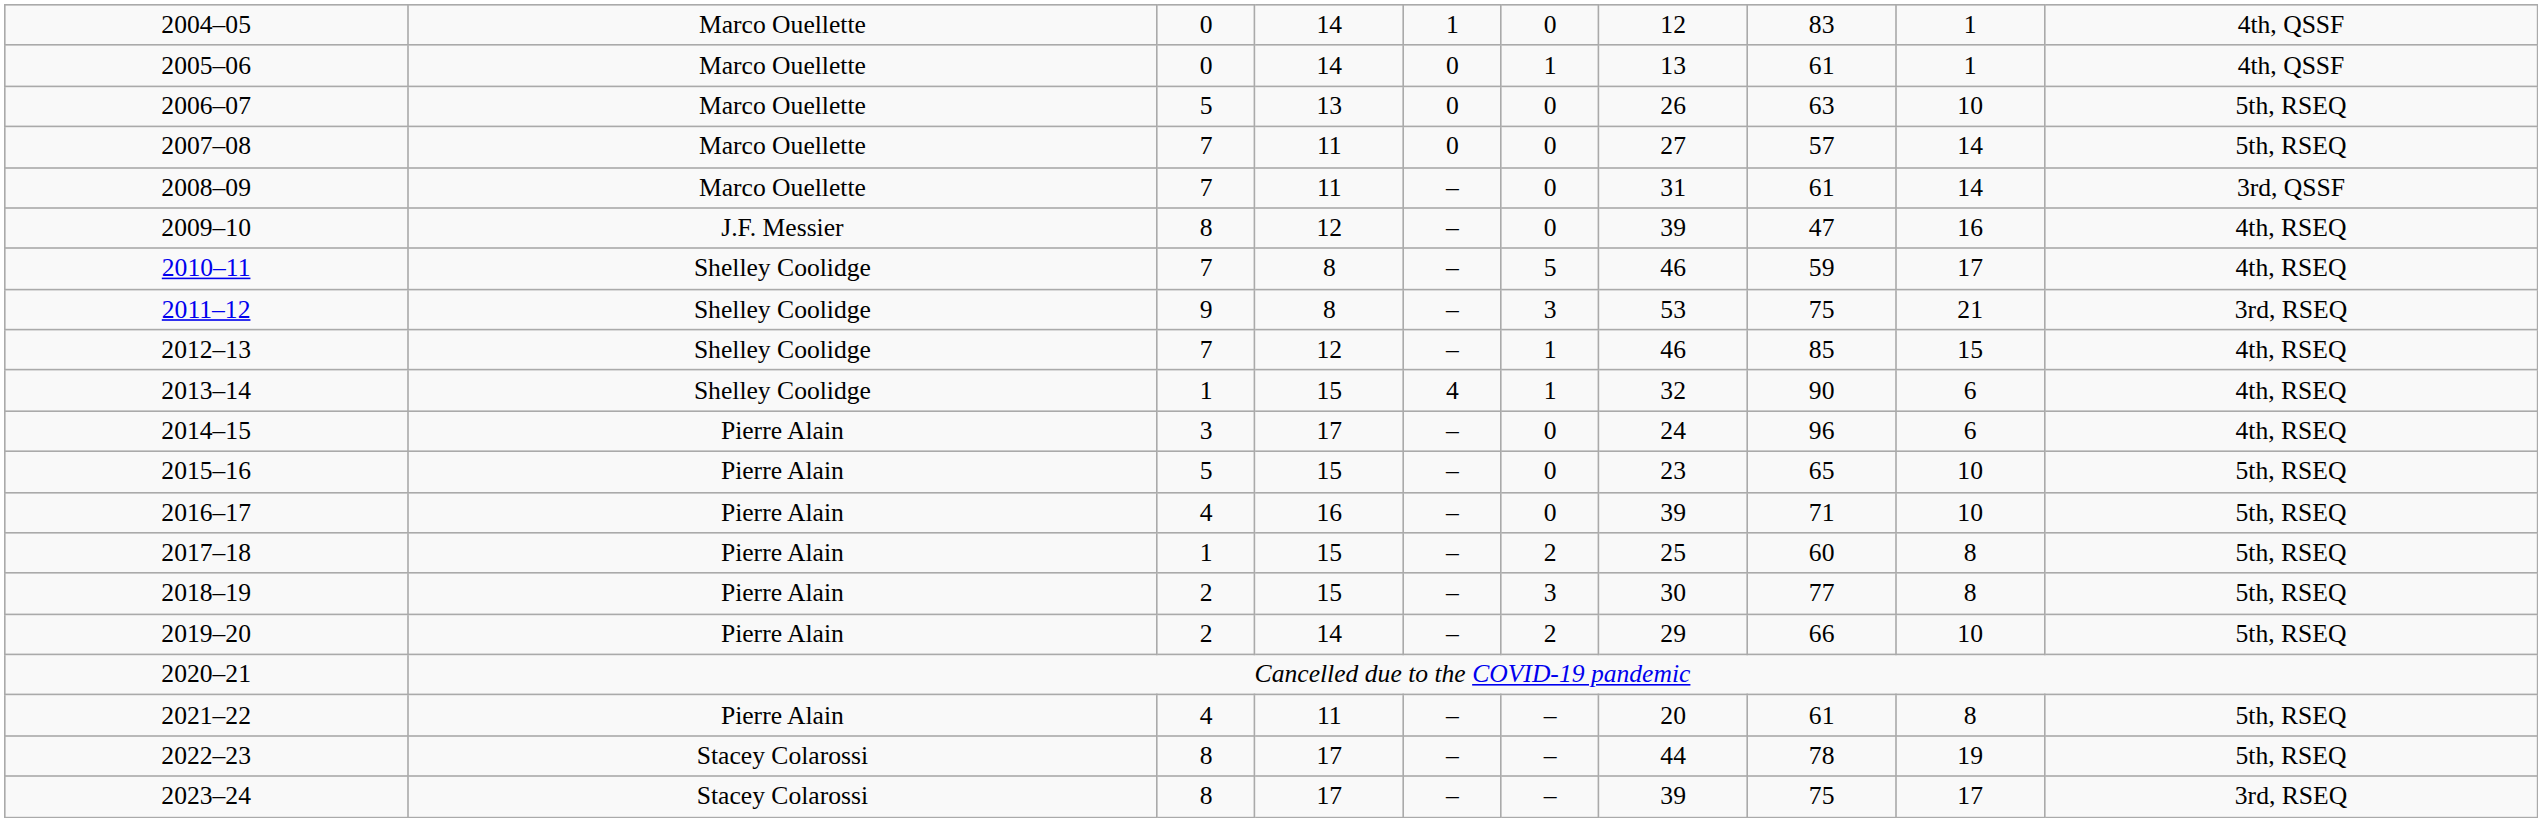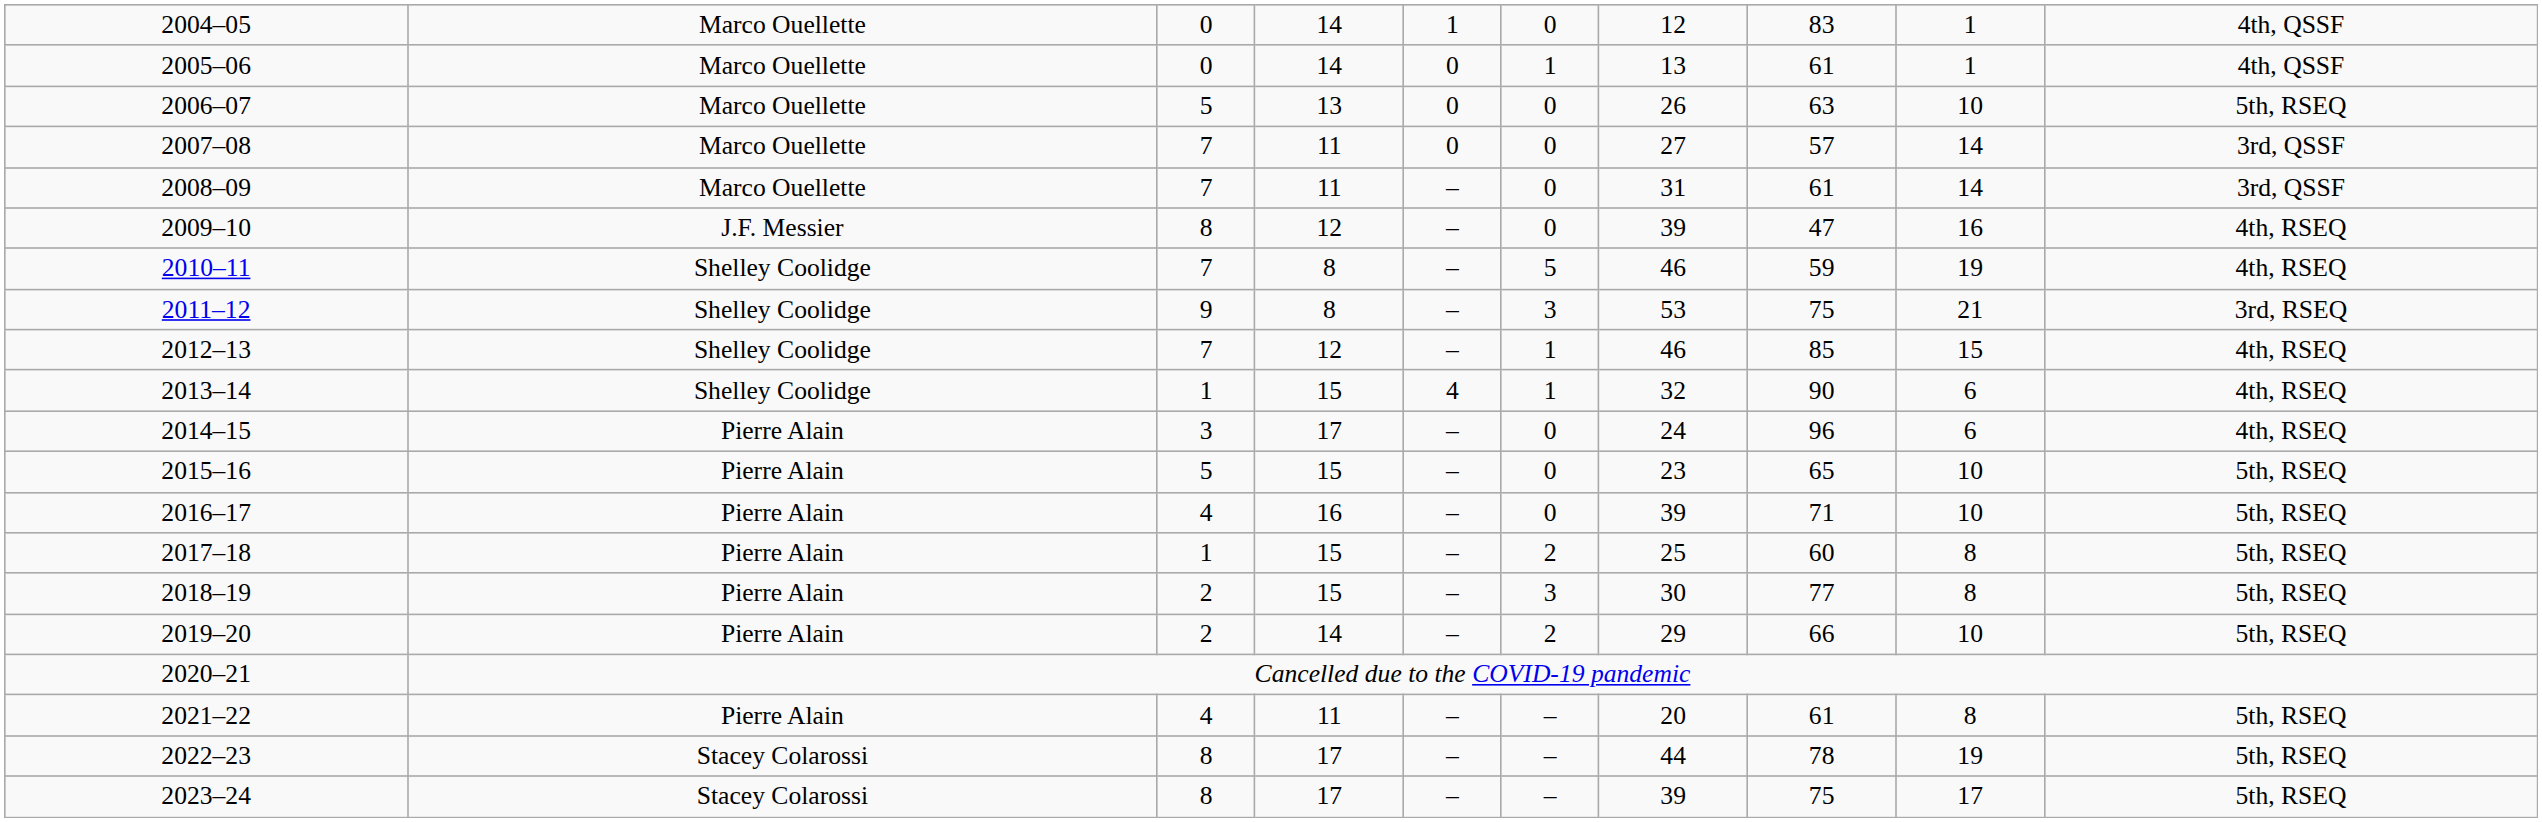 <table class="wikitable" style="width:100%; text-align:center;">
 <tr align="center" bgcolor="">
 <td>2004–05</td>
 <td>Marco Ouellette</td>
 <td>0</td>
 <td>14</td>
 <td>1</td>
 <td>0</td>
 <td>12</td>
 <td>83</td>
 <td>1</td>
 <td>4th, QSSF</td>
 </tr>
 <tr align="center" bgcolor="">
 <td>2005–06</td>
 <td>Marco Ouellette</td>
 <td>0</td>
 <td>14</td>
 <td>0</td>
 <td>1</td>
 <td>13</td>
 <td>61</td>
 <td>1</td>
 <td>4th, QSSF</td>
 </tr>
 <tr align="center" bgcolor="">
 <td>2006–07</td>
 <td>Marco Ouellette</td>
 <td>5</td>
 <td>13</td>
 <td>0</td>
 <td>0</td>
 <td>26</td>
 <td>63</td>
 <td>10</td>
 <td>5th, RSEQ</td>
 </tr>
 <tr align="center" bgcolor="">
 <td>2007–08</td>
 <td>Marco Ouellette</td>
 <td>7</td>
 <td>11</td>
 <td>0</td>
 <td>0</td>
 <td>27</td>
 <td>57</td>
 <td>14</td>
-<td>5th, RSEQ</td>
+<td>3rd, QSSF</td>
 </tr>
 <tr align="center" bgcolor="">
 <td>2008–09</td>
 <td>Marco Ouellette</td>
 <td>7</td>
 <td>11</td>
 <td>–</td>
 <td>0</td>
 <td>31</td>
 <td>61</td>
 <td>14</td>
 <td>3rd, QSSF</td>
 </tr>
 <tr align="center" bgcolor="">
 <td>2009–10</td>
 <td>J.F. Messier</td>
 <td>8</td>
 <td>12</td>
 <td>–</td>
 <td>0</td>
 <td>39</td>
 <td>47</td>
 <td>16</td>
 <td>4th, RSEQ</td>
 </tr>
 <tr align="center" bgcolor="">
 <td><a href='#'>2010–11</a></td>
 <td>Shelley Coolidge</td>
 <td>7</td>
 <td>8</td>
 <td>–</td>
 <td>5</td>
 <td>46</td>
 <td>59</td>
-<td>17</td>
+<td>19</td>
 <td>4th, RSEQ</td>
 </tr>
 <tr align="center" bgcolor="">
 <td><a href='#'>2011–12</a></td>
 <td>Shelley Coolidge</td>
 <td>9</td>
 <td>8</td>
 <td>–</td>
 <td>3</td>
 <td>53</td>
 <td>75</td>
 <td>21</td>
 <td>3rd, RSEQ</td>
 </tr>
 <tr align="center" bgcolor="">
 <td>2012–13</td>
 <td>Shelley Coolidge</td>
 <td>7</td>
 <td>12</td>
 <td>–</td>
 <td>1</td>
 <td>46</td>
 <td>85</td>
 <td>15</td>
 <td>4th, RSEQ</td>
 </tr>
 <tr align="center" bgcolor="">
 <td>2013–14</td>
 <td>Shelley Coolidge</td>
 <td>1</td>
 <td>15</td>
 <td>4</td>
 <td>1</td>
 <td>32</td>
 <td>90</td>
 <td>6</td>
 <td>4th, RSEQ</td>
 </tr>
 <tr align="center" bgcolor="">
 <td>2014–15</td>
 <td>Pierre Alain</td>
 <td>3</td>
 <td>17</td>
 <td>–</td>
 <td>0</td>
 <td>24</td>
 <td>96</td>
 <td>6</td>
 <td>4th, RSEQ</td>
 </tr>
 <tr align="center" bgcolor="">
 <td>2015–16</td>
 <td>Pierre Alain</td>
 <td>5</td>
 <td>15</td>
 <td>–</td>
 <td>0</td>
 <td>23</td>
 <td>65</td>
 <td>10</td>
 <td>5th, RSEQ</td>
 </tr>
 <tr align="center" bgcolor="">
 <td>2016–17</td>
 <td>Pierre Alain</td>
 <td>4</td>
 <td>16</td>
 <td>–</td>
 <td>0</td>
 <td>39</td>
 <td>71</td>
 <td>10</td>
 <td>5th, RSEQ</td>
 </tr>
 <tr align="center" bgcolor="">
 <td>2017–18</td>
 <td>Pierre Alain</td>
 <td>1</td>
 <td>15</td>
 <td>–</td>
 <td>2</td>
 <td>25</td>
 <td>60</td>
 <td>8</td>
 <td>5th, RSEQ</td>
 </tr>
 <tr align="center" bgcolor="">
 <td>2018–19</td>
 <td>Pierre Alain</td>
 <td>2</td>
 <td>15</td>
 <td>–</td>
 <td>3</td>
 <td>30</td>
 <td>77</td>
 <td>8</td>
 <td>5th, RSEQ</td>
 </tr>
 <tr align="center" bgcolor="">
 <td>2019–20</td>
 <td>Pierre Alain</td>
 <td>2</td>
 <td>14</td>
 <td>–</td>
 <td>2</td>
 <td>29</td>
 <td>66</td>
 <td>10</td>
 <td>5th, RSEQ</td>
 </tr>
 <tr align="center" bgcolor="">
 <td>2020–21</td>
 <td colspan=9 align="center"><em>Cancelled due to the <a href='#'>COVID-19 pandemic</a></em></td>
 </tr>
 <tr align="center" bgcolor="">
 <td>2021–22</td>
 <td>Pierre Alain</td>
 <td>4</td>
 <td>11</td>
 <td>–</td>
 <td>–</td>
 <td>20</td>
 <td>61</td>
 <td>8</td>
 <td>5th, RSEQ</td>
 </tr>
 <tr align="center" bgcolor="">
 <td>2022–23</td>
 <td>Stacey Colarossi</td>
 <td>8</td>
 <td>17</td>
 <td>–</td>
 <td>–</td>
 <td>44</td>
 <td>78</td>
 <td>19</td>
 <td>5th, RSEQ</td>
 </tr>
 <tr align="center" bgcolor="">
 <td>2023–24</td>
 <td>Stacey Colarossi</td>
 <td>8</td>
 <td>17</td>
 <td>–</td>
 <td>–</td>
 <td>39</td>
 <td>75</td>
 <td>17</td>
-<td>3rd, RSEQ</td>
+<td>5th, RSEQ</td>
 </tr>
 </table>
